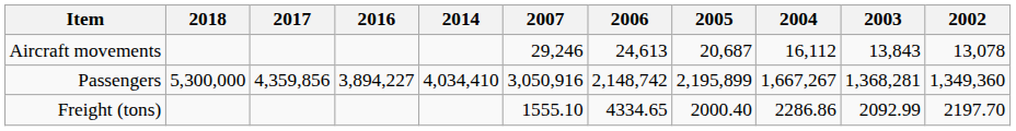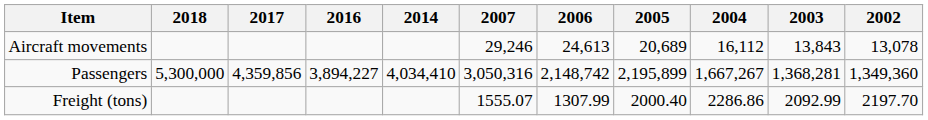 <table class="wikitable" style="text-align:right;">
 <tr>
 <th>Item</th>
 <th>2018</th>
 <th>2017</th>
 <th>2016</th>
 <th>2014</th>
 <th>2007</th>
 <th>2006</th>
 <th>2005</th>
 <th>2004</th>
 <th>2003</th>
 <th>2002</th>
 </tr>
 <tr>
 <td>Aircraft movements</td>
 <td></td>
 <td></td>
 <td></td>
 <td></td>
 <td>29,246</td>
 <td>24,613</td>
-<td>20,687</td>
+<td>20,689</td>
 <td>16,112</td>
 <td>13,843</td>
 <td>13,078</td>
 </tr>
 <tr>
 <td>Passengers</td>
 <td>5,300,000</td>
 <td>4,359,856</td>
 <td>3,894,227</td>
 <td>4,034,410</td>
-<td>3,050,916</td>
+<td>3,050,316</td>
 <td>2,148,742</td>
 <td>2,195,899</td>
 <td>1,667,267</td>
 <td>1,368,281</td>
 <td>1,349,360</td>
 </tr>
 <tr>
 <td>Freight (tons)</td>
 <td></td>
 <td></td>
 <td></td>
 <td></td>
-<td>1555.10</td>
-<td>4334.65</td>
+<td>1555.07</td>
+<td>1307.99</td>
 <td>2000.40</td>
 <td>2286.86</td>
 <td>2092.99</td>
 <td>2197.70</td>
 </tr>
 </table>
